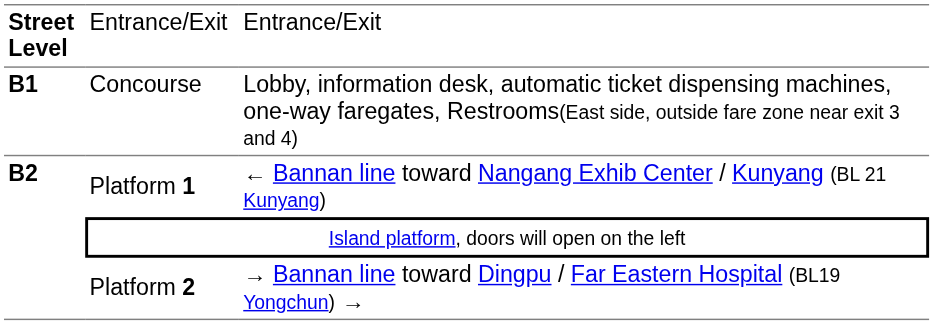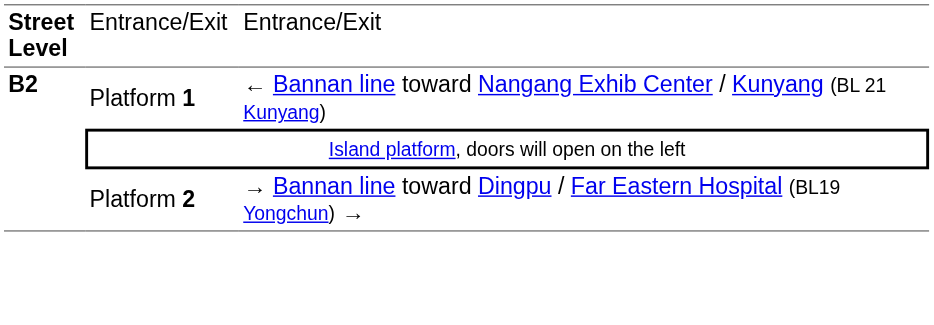 <table table border=0 cellspacing=0 cellpadding=3>
 <tr>
 <td style="border-top:solid 1px gray;border-bottom:solid 1px gray;" width=50 valign=top><strong>Street Level</strong></td>
 <td style="border-top:solid 1px gray;border-bottom:solid 1px gray;" width=100 valign=top>Entrance/Exit</td>
 <td style="border-top:solid 1px gray;border-bottom:solid 1px gray;" width=470 valign=top>Entrance/Exit</td>
-</tr>
-<tr>
-<td style="border-bottom:solid 1px gray;" width=50 valign=top><strong>B1</strong></td>
-<td style="border-bottom:solid 1px gray;" width=100 valign=top>Concourse</td>
-<td style="border-bottom:solid 1px gray;" width=460 valign=top>Lobby, information desk, automatic ticket dispensing machines, one-way faregates, Restrooms<small>(East side, outside fare zone near exit 3 and 4)</small></td>
 </tr>
 <tr>
 <td style="border-bottom:solid 1px gray;" rowspan=3 valign=top><strong>B2</strong></td>
 <td>Platform <span><strong>1</strong></span></td>
 <td>←  <a href='#'>Bannan line</a> toward <a href='#'>Nangang Exhib Center</a> / <a href='#'>Kunyang</a> <small>(BL 21 <a href='#'>Kunyang</a>)</small></td>
 </tr>
 <tr>
 <td style="border-top:solid 2px black;border-right:solid 2px black;border-left:solid 2px black;border-bottom:solid 2px black;text-align:center;" colspan=2><small><a href='#'>Island platform</a>, doors will open on the left</small></td>
 </tr>
 <tr>
 <td style="border-bottom:solid 1px gray;">Platform <span><strong>2</strong></span></td>
 <td style="border-bottom:solid 1px gray;"><span>→</span>  <a href='#'>Bannan line</a> toward <a href='#'>Dingpu</a> / <a href='#'>Far Eastern Hospital</a>  <small>(BL19 <a href='#'>Yongchun</a>)</small> →</td>
 </tr>
 </table>
